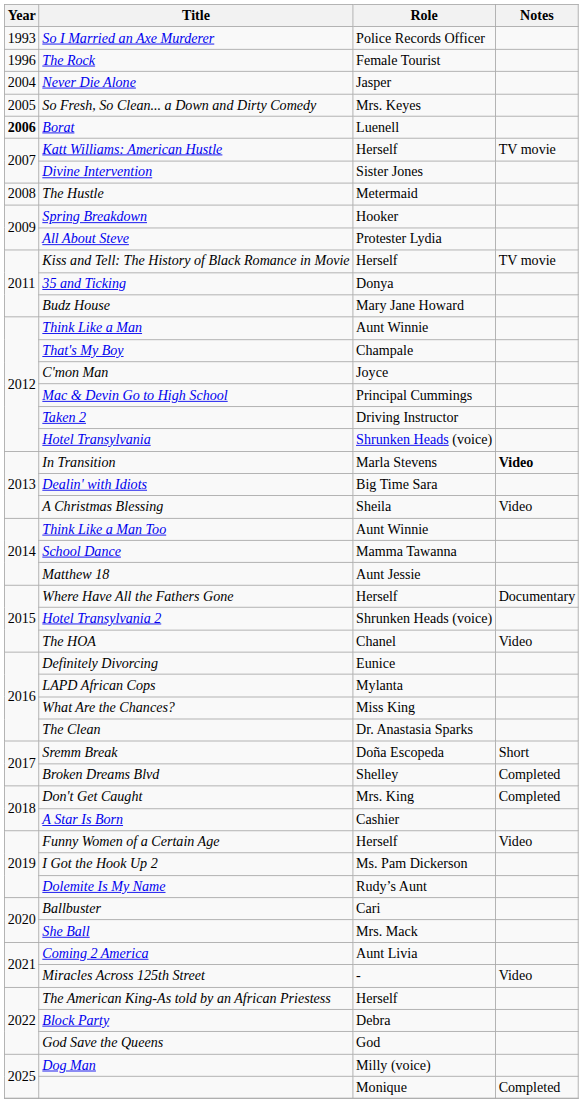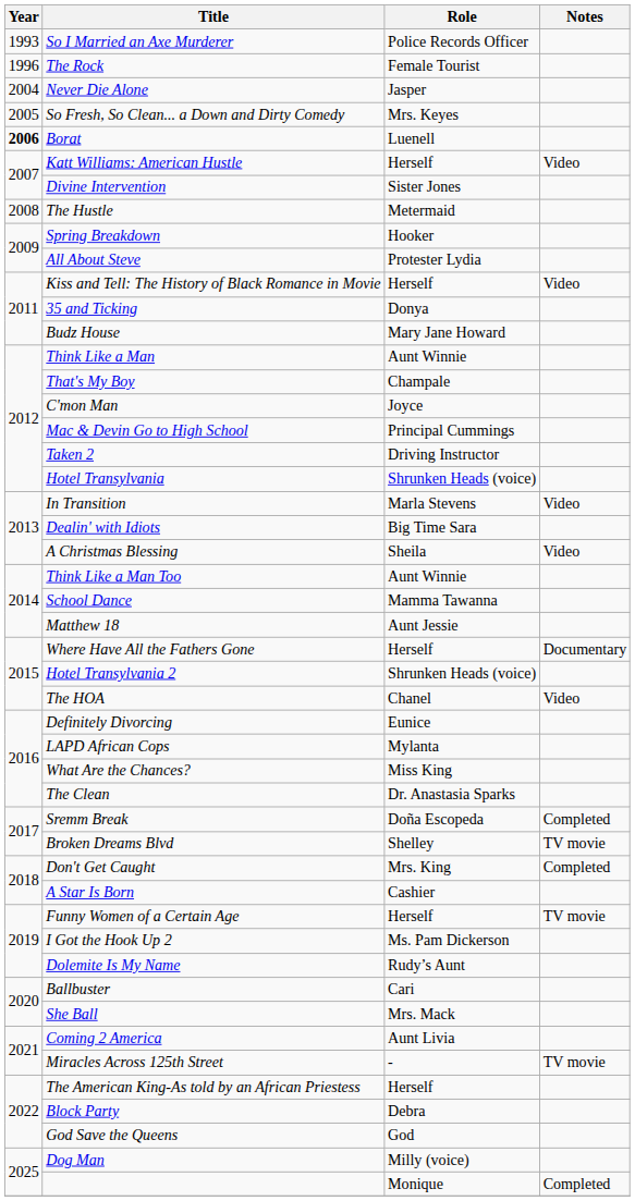 <table class="wikitable plainrowheaders sortable" style="margin-right: 0;">
 <tr>
 <th scope="col">Year</th>
 <th scope="col">Title</th>
 <th scope="col">Role</th>
 <th scope="col" class="unsortable">Notes</th>
 </tr>
 <tr>
 <td>1993</td>
 <td><em><a href='#'>So I Married an Axe Murderer</a></em></td>
 <td>Police Records Officer</td>
 <td></td>
 </tr>
 <tr>
 <td>1996</td>
 <td><em><a href='#'>The Rock</a></em></td>
 <td>Female Tourist</td>
 <td></td>
 </tr>
 <tr>
 <td>2004</td>
 <td><em><a href='#'>Never Die Alone</a></em></td>
 <td>Jasper</td>
 <td></td>
 </tr>
 <tr>
 <td>2005</td>
 <td><em>So Fresh, So Clean... a Down and Dirty Comedy</em></td>
 <td>Mrs. Keyes</td>
 <td></td>
 </tr>
 <tr>
 <td><strong>2006</strong></td>
 <td><em><a href='#'>Borat</a></em></td>
 <td>Luenell</td>
 <td></td>
 </tr>
 <tr>
 <td rowspan=2>2007</td>
 <td><em><a href='#'>Katt Williams: American Hustle</a></em></td>
 <td>Herself</td>
-<td>TV movie</td>
+<td>Video</td>
 </tr>
 <tr>
 <td><em><a href='#'>Divine Intervention</a></em></td>
 <td>Sister Jones</td>
 <td></td>
 </tr>
 <tr>
 <td>2008</td>
 <td><em>The Hustle</em></td>
 <td>Metermaid</td>
 <td></td>
 </tr>
 <tr>
 <td rowspan=2>2009</td>
 <td><em><a href='#'>Spring Breakdown</a></em></td>
 <td>Hooker</td>
 <td></td>
 </tr>
 <tr>
 <td><em><a href='#'>All About Steve</a></em></td>
 <td>Protester Lydia</td>
 <td></td>
 </tr>
 <tr>
 <td rowspan=3>2011</td>
 <td><em>Kiss and Tell: The History of Black Romance in Movie</em></td>
 <td>Herself</td>
-<td>TV movie</td>
+<td>Video</td>
 </tr>
 <tr>
 <td><em><a href='#'>35 and Ticking</a></em></td>
 <td>Donya</td>
 <td></td>
 </tr>
 <tr>
 <td><em>Budz House</em></td>
 <td>Mary Jane Howard</td>
 <td></td>
 </tr>
 <tr>
 <td rowspan=6>2012</td>
 <td><em><a href='#'>Think Like a Man</a></em></td>
 <td>Aunt Winnie</td>
 <td></td>
 </tr>
 <tr>
 <td><em><a href='#'>That's My Boy</a></em></td>
 <td>Champale</td>
 <td></td>
 </tr>
 <tr>
 <td><em>C'mon Man</em></td>
 <td>Joyce</td>
 <td></td>
 </tr>
 <tr>
 <td><em><a href='#'>Mac & Devin Go to High School</a></em></td>
 <td>Principal Cummings</td>
 <td></td>
 </tr>
 <tr>
 <td><em><a href='#'>Taken 2</a></em></td>
 <td>Driving Instructor</td>
 <td></td>
 </tr>
 <tr>
 <td><em><a href='#'>Hotel Transylvania</a></em></td>
 <td><a href='#'>Shrunken Heads</a> (voice)</td>
 <td></td>
 </tr>
 <tr>
 <td rowspan=3>2013</td>
 <td><em>In Transition</em></td>
 <td>Marla Stevens</td>
-<td><strong>Video</strong></td>
+<td>Video</td>
 </tr>
 <tr>
 <td><em><a href='#'>Dealin' with Idiots</a></em></td>
 <td>Big Time Sara</td>
 <td></td>
 </tr>
 <tr>
 <td><em>A Christmas Blessing</em></td>
 <td>Sheila</td>
 <td>Video</td>
 </tr>
 <tr>
 <td rowspan=3>2014</td>
 <td><em><a href='#'>Think Like a Man Too</a></em></td>
 <td>Aunt Winnie</td>
 <td></td>
 </tr>
 <tr>
 <td><em><a href='#'>School Dance</a></em></td>
 <td>Mamma Tawanna</td>
 <td></td>
 </tr>
 <tr>
 <td><em>Matthew 18</em></td>
 <td>Aunt Jessie</td>
 <td></td>
 </tr>
 <tr>
 <td rowspan=3>2015</td>
 <td><em>Where Have All the Fathers Gone</em></td>
 <td>Herself</td>
 <td>Documentary</td>
 </tr>
 <tr>
 <td><em><a href='#'>Hotel Transylvania 2</a></em></td>
 <td>Shrunken Heads (voice)</td>
 <td></td>
 </tr>
 <tr>
 <td><em>The HOA</em></td>
 <td>Chanel</td>
 <td>Video</td>
 </tr>
 <tr>
 <td rowspan=4>2016</td>
 <td><em>Definitely Divorcing</em></td>
 <td>Eunice</td>
 <td></td>
 </tr>
 <tr>
 <td><em>LAPD African Cops</em></td>
 <td>Mylanta</td>
 <td></td>
 </tr>
 <tr>
 <td><em>What Are the Chances?</em></td>
 <td>Miss King</td>
 <td></td>
 </tr>
 <tr>
 <td><em>The Clean</em></td>
 <td>Dr. Anastasia Sparks</td>
 <td></td>
 </tr>
 <tr>
 <td rowspan=2>2017</td>
 <td><em>Sremm Break</em></td>
 <td>Doña Escopeda</td>
-<td>Short</td>
+<td>Completed</td>
 </tr>
 <tr>
 <td><em>Broken Dreams Blvd</em></td>
 <td>Shelley</td>
-<td>Completed</td>
+<td>TV movie</td>
 </tr>
 <tr>
 <td rowspan=2>2018</td>
 <td><em>Don't Get Caught</em></td>
 <td>Mrs. King</td>
 <td>Completed</td>
 </tr>
 <tr>
 <td><em><a href='#'>A Star Is Born</a></em></td>
 <td>Cashier</td>
 <td></td>
 </tr>
 <tr>
 <td rowspan=3>2019</td>
 <td><em>Funny Women of a Certain Age</em></td>
 <td>Herself</td>
-<td>Video</td>
+<td>TV movie</td>
 </tr>
 <tr>
 <td><em>I Got the Hook Up 2</em></td>
 <td>Ms. Pam Dickerson</td>
 <td></td>
 </tr>
 <tr>
 <td><em><a href='#'>Dolemite Is My Name</a></em></td>
 <td>Rudy’s Aunt</td>
 <td></td>
 </tr>
 <tr>
 <td rowspan=2>2020</td>
 <td><em>Ballbuster</em></td>
 <td>Cari</td>
 <td></td>
 </tr>
 <tr>
 <td><em><a href='#'>She Ball</a></em></td>
 <td>Mrs. Mack</td>
 <td></td>
 </tr>
 <tr>
 <td rowspan=2>2021</td>
 <td><em><a href='#'>Coming 2 America</a></em></td>
 <td>Aunt Livia</td>
 <td></td>
 </tr>
 <tr>
 <td><em>Miracles Across 125th Street</em></td>
 <td>-</td>
-<td>Video</td>
+<td>TV movie</td>
 </tr>
 <tr>
 <td rowspan=3>2022</td>
 <td><em>The American King-As told by an African Priestess</em></td>
 <td>Herself</td>
 <td></td>
 </tr>
 <tr>
 <td><em><a href='#'>Block Party</a></em></td>
 <td>Debra</td>
 <td></td>
 </tr>
 <tr>
 <td><em>God Save the Queens</em></td>
 <td>God</td>
 <td></td>
 </tr>
 <tr>
 <td rowspan=2>2025</td>
 <td><em><a href='#'>Dog Man</a></em></td>
 <td>Milly (voice)</td>
 <td></td>
 </tr>
 <tr>
 <td></td>
 <td>Monique</td>
 <td>Completed</td>
 </tr>
 <tr>
 </tr>
 </table>
